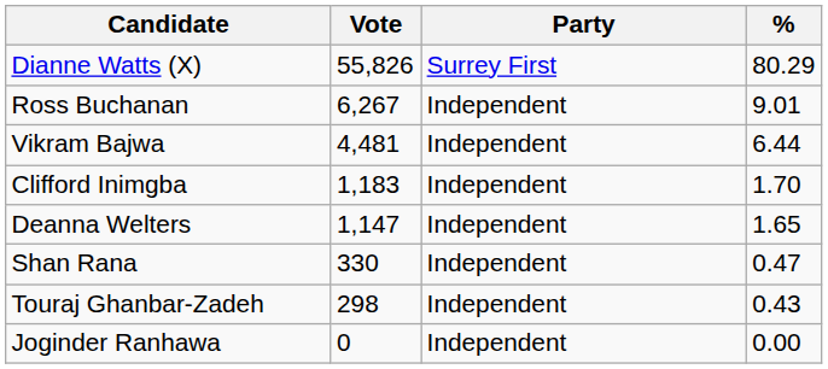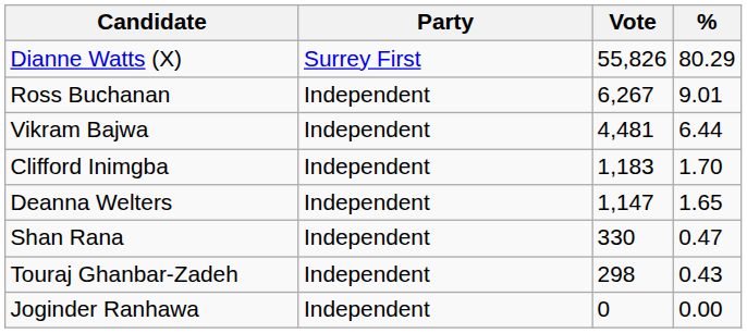 <table class="wikitable">
 <tr>
 <th bgcolor="#DDDDFF" width="200px">Candidate</th>
+<th bgcolor="#DDDDFF" width="200px">Party</th>
 <th bgcolor="#DDDDFF" width="50px">Vote</th>
-<th bgcolor="#DDDDFF" width="200px">Party</th>
 <th bgcolor="#DDDDFF" width="30px">%</th>
 </tr>
 <tr>
 <td><a href='#'>Dianne Watts</a> (X)</td>
+<td><a href='#'>Surrey First</a></td>
 <td>55,826</td>
-<td><a href='#'>Surrey First</a></td>
 <td>80.29</td>
 </tr>
 <tr>
 <td>Ross Buchanan</td>
+<td>Independent</td>
 <td>6,267</td>
-<td>Independent</td>
 <td>9.01</td>
 </tr>
 <tr>
 <td>Vikram Bajwa</td>
+<td>Independent</td>
 <td>4,481</td>
-<td>Independent</td>
 <td>6.44</td>
 </tr>
 <tr>
 <td>Clifford Inimgba</td>
+<td>Independent</td>
 <td>1,183</td>
-<td>Independent</td>
 <td>1.70</td>
 </tr>
 <tr>
 <td>Deanna Welters</td>
+<td>Independent</td>
 <td>1,147</td>
-<td>Independent</td>
 <td>1.65</td>
 </tr>
 <tr>
 <td>Shan Rana</td>
+<td>Independent</td>
 <td>330</td>
-<td>Independent</td>
 <td>0.47</td>
 </tr>
 <tr>
 <td>Touraj Ghanbar-Zadeh</td>
+<td>Independent</td>
 <td>298</td>
-<td>Independent</td>
 <td>0.43</td>
 </tr>
 <tr>
 <td>Joginder Ranhawa</td>
+<td>Independent</td>
 <td>0</td>
-<td>Independent</td>
 <td>0.00</td>
 </tr>
 </table>
